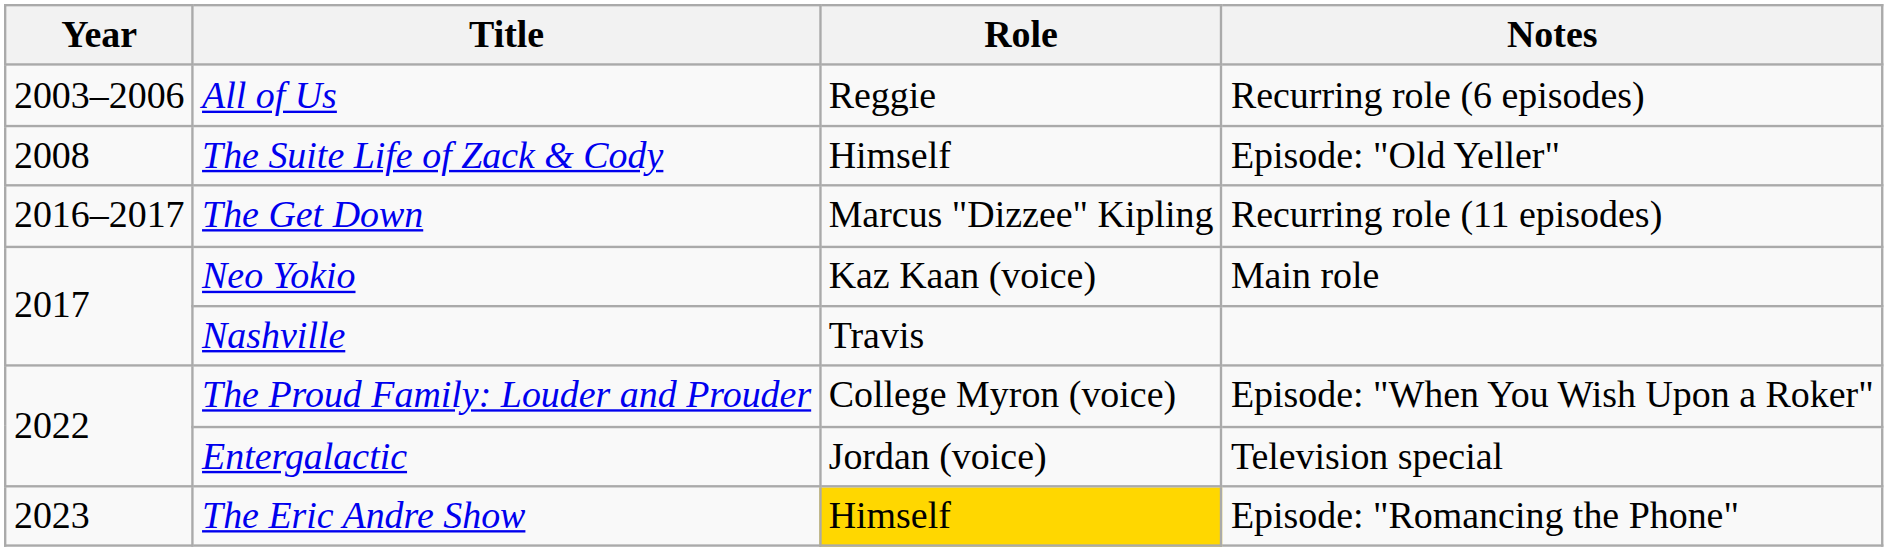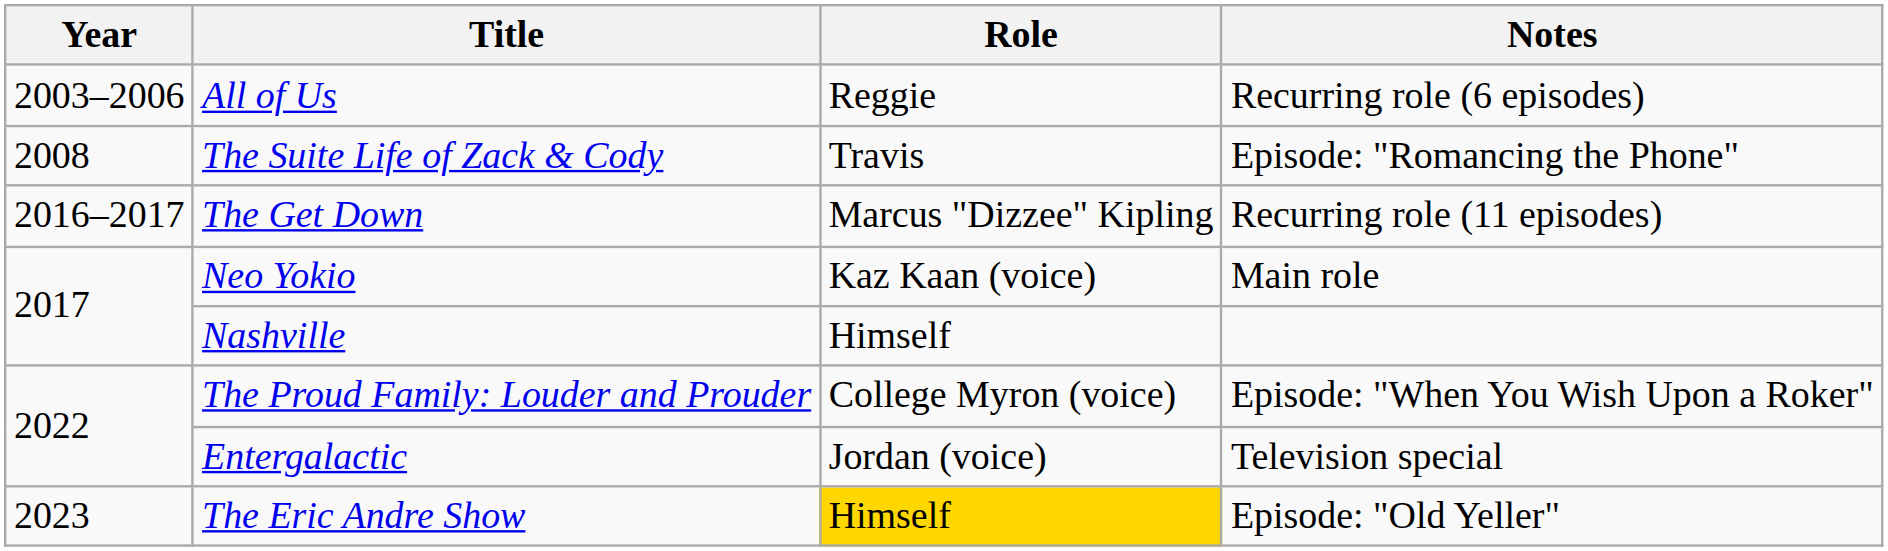 <table class="wikitable sortable">
 <tr>
 <th>Year</th>
 <th>Title</th>
 <th>Role</th>
 <th>Notes</th>
 </tr>
 <tr>
 <td>2003–2006</td>
 <td><em><a href='#'>All of Us</a></em></td>
 <td>Reggie</td>
 <td>Recurring role (6 episodes)</td>
 </tr>
 <tr>
 <td>2008</td>
 <td><em><a href='#'>The Suite Life of Zack & Cody</a></em></td>
-<td>Himself</td>
-<td>Episode: "Old Yeller"</td>
+<td>Travis</td>
+<td>Episode: "Romancing the Phone"</td>
 </tr>
 <tr>
 <td>2016–2017</td>
 <td><em><a href='#'>The Get Down</a></em></td>
 <td>Marcus "Dizzee" Kipling</td>
 <td>Recurring role (11 episodes)</td>
 </tr>
 <tr>
 <td rowspan=2>2017</td>
 <td><em><a href='#'>Neo Yokio</a></em></td>
 <td>Kaz Kaan (voice)</td>
 <td>Main role</td>
 </tr>
 <tr>
 <td><em><a href='#'>Nashville</a></em></td>
-<td>Travis</td>
+<td>Himself</td>
 <td></td>
 </tr>
 <tr>
 <td rowspan="2">2022</td>
 <td><em><a href='#'>The Proud Family: Louder and Prouder</a></em></td>
 <td>College Myron (voice)</td>
 <td>Episode: "When You Wish Upon a Roker"</td>
 </tr>
 <tr>
 <td><a href='#'><em>Entergalactic</em></a></td>
 <td>Jordan (voice)</td>
 <td>Television special</td>
 </tr>
 <tr>
 <td>2023</td>
 <td><em><a href='#'>The Eric Andre Show</a></em></td>
 <td style="background: gold;">Himself</td>
-<td>Episode: "Romancing the Phone"</td>
+<td>Episode: "Old Yeller"</td>
 </tr>
 </table>
